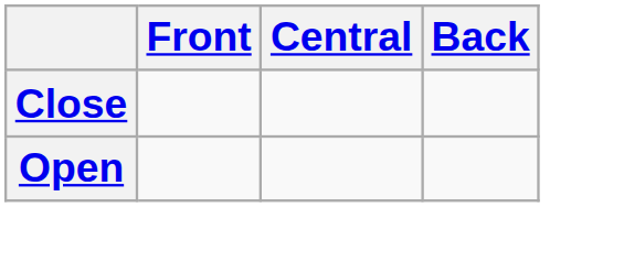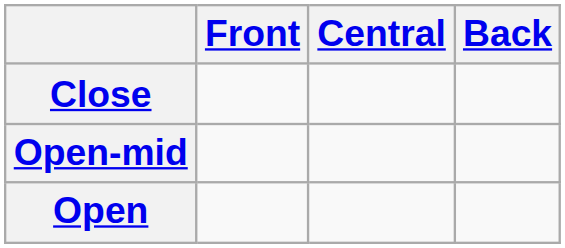 <table class="wikitable" style="text-align:center">
 <tr>
 <th></th>
 <th><a href='#'>Front</a></th>
 <th><a href='#'>Central</a></th>
 <th><a href='#'>Back</a></th>
 </tr>
 <tr>
 <th><a href='#'>Close</a></th>
 <td> </td>
 <td></td>
 <td> </td>
 </tr>
 <tr>
+<th><a href='#'>Open-mid</a></th>
+<td> </td>
+<td></td>
+<td> </td>
+</tr>
+<tr>
 <th><a href='#'>Open</a></th>
 <td> </td>
 <td> </td>
 <td></td>
 </tr>
 </table>
